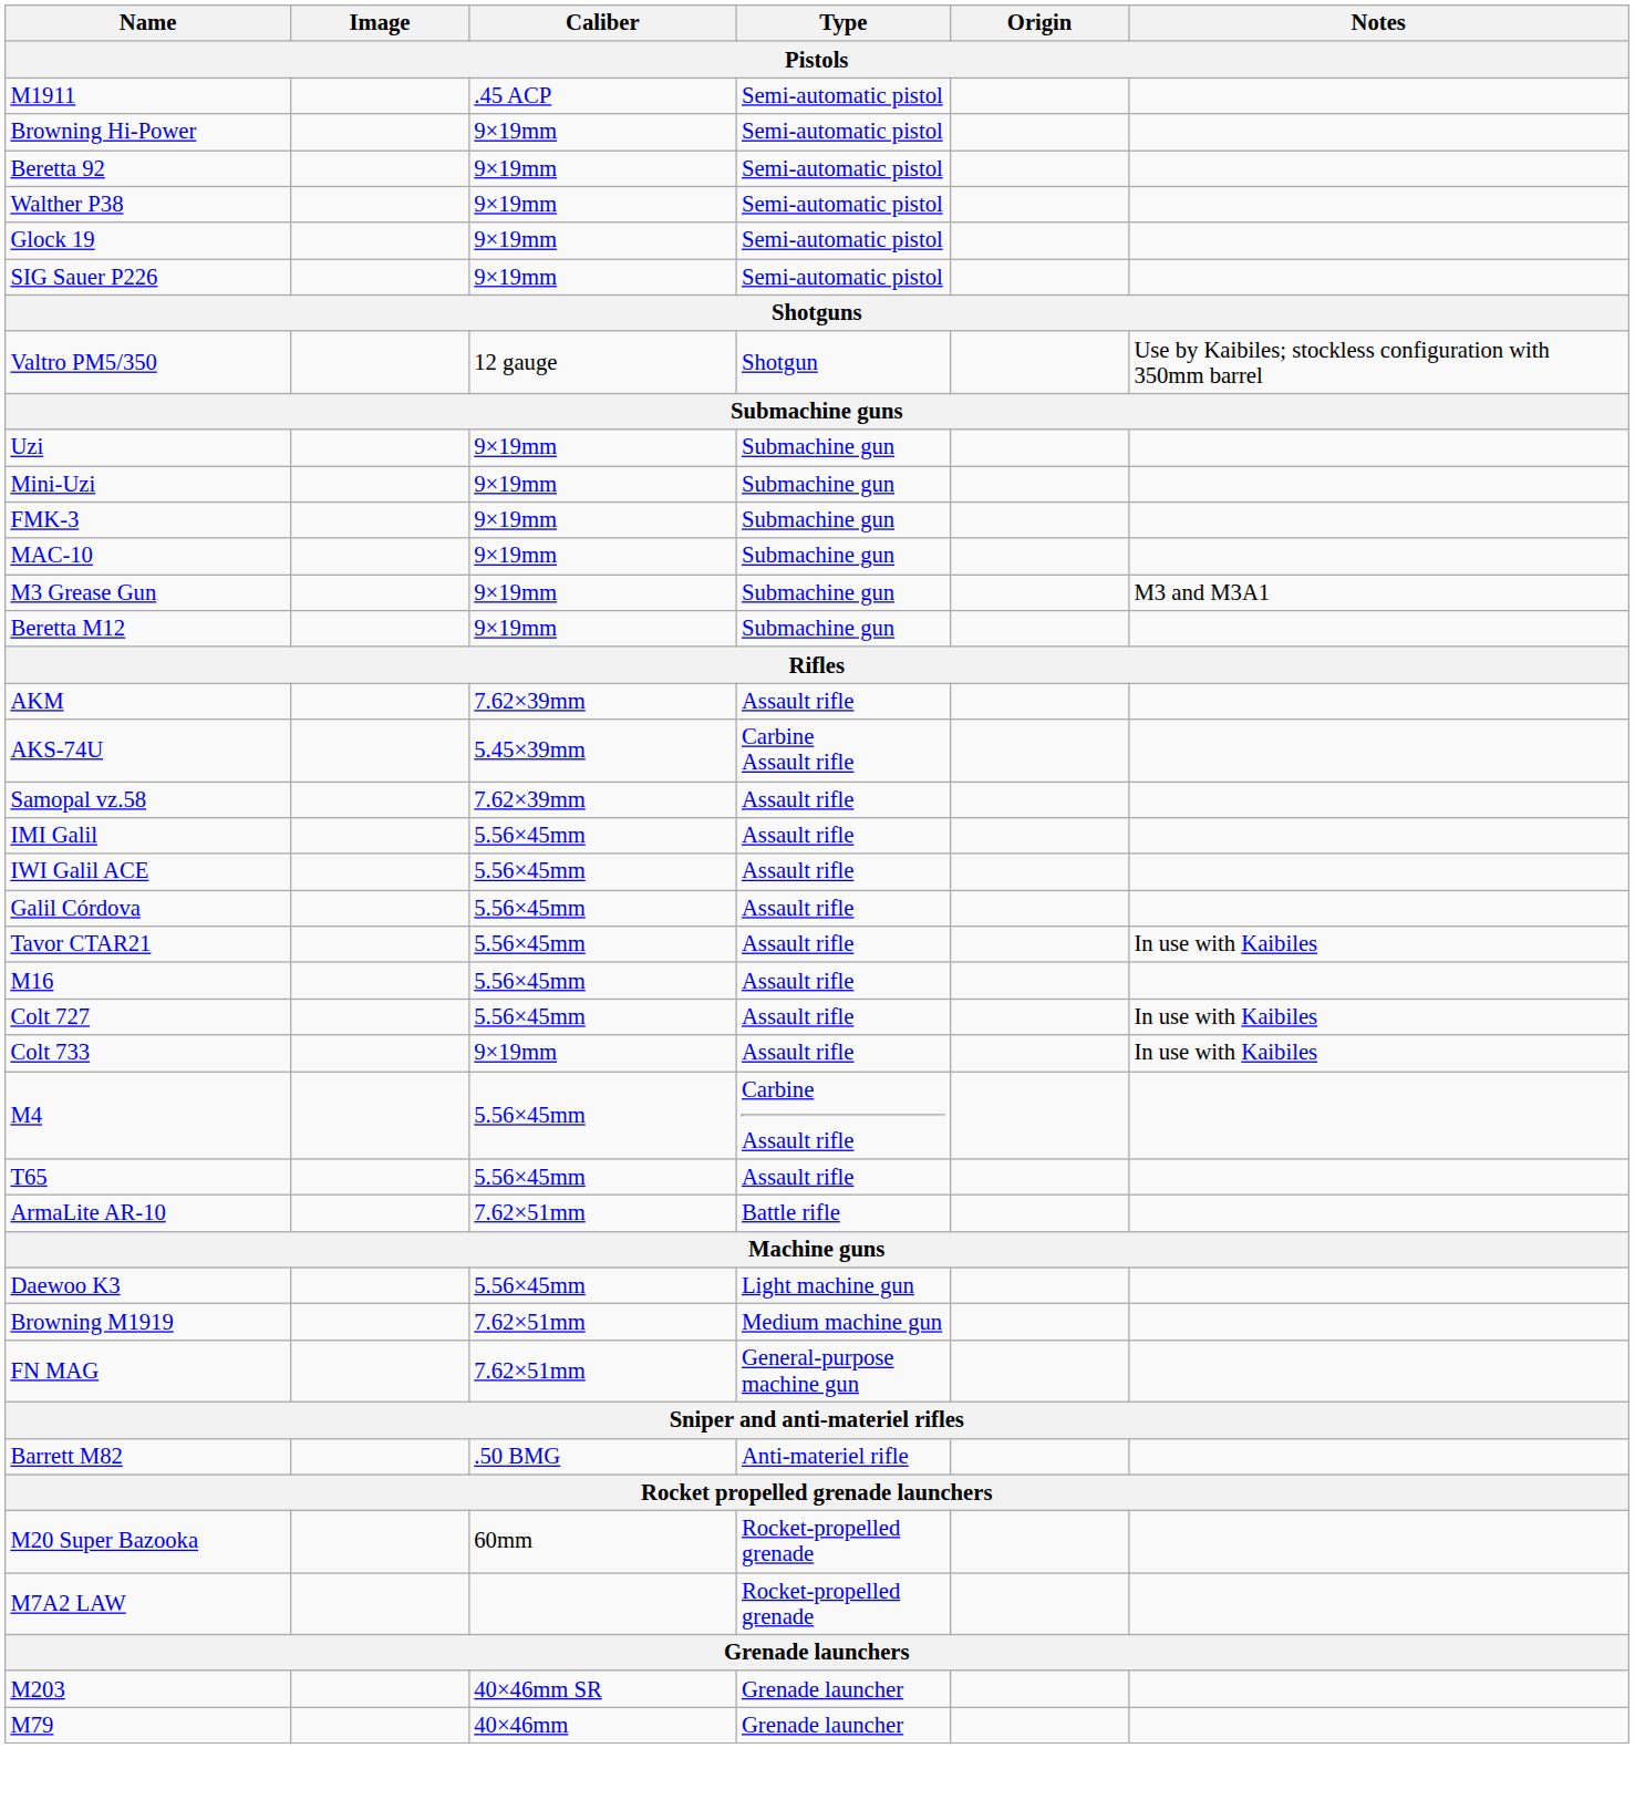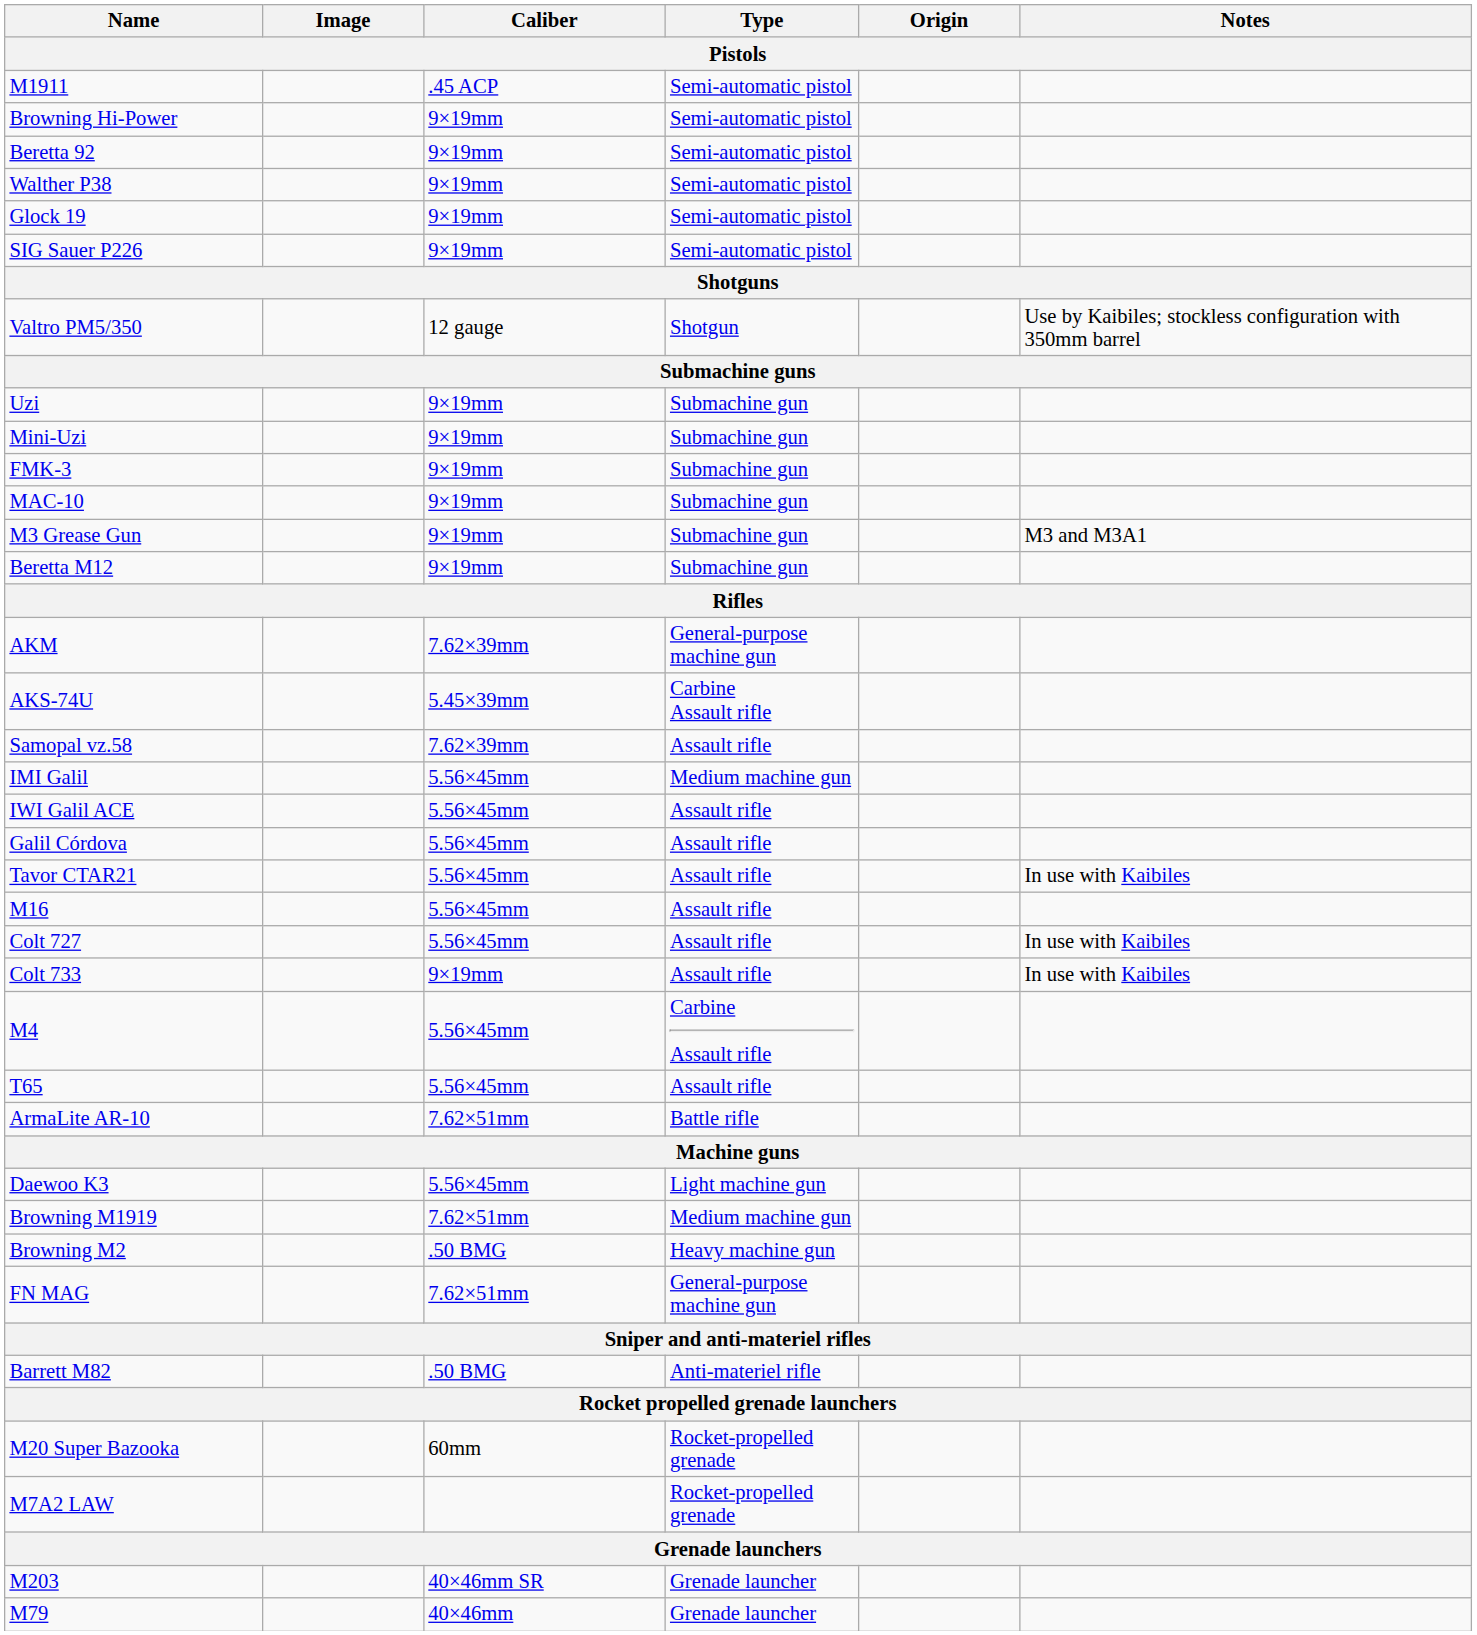 <table class="wikitable" style="width:90%;">
 <tr>
 <th width=16%>Name</th>
 <th width=10%>Image</th>
 <th width=15%>Caliber</th>
 <th width=12%>Type</th>
 <th width=10%>Origin</th>
 <th width=28%>Notes</th>
 </tr>
 <tr>
 <th colspan="6">Pistols</th>
 </tr>
 <tr>
 <td><a href='#'>M1911</a></td>
 <td></td>
 <td><a href='#'>.45 ACP</a></td>
 <td><a href='#'>Semi-automatic pistol</a></td>
 <td></td>
 <td></td>
 </tr>
 <tr>
 <td><a href='#'>Browning Hi-Power</a></td>
 <td></td>
 <td><a href='#'>9×19mm</a></td>
 <td><a href='#'>Semi-automatic pistol</a></td>
 <td></td>
 <td></td>
 </tr>
 <tr>
 <td><a href='#'>Beretta 92</a></td>
 <td></td>
 <td><a href='#'>9×19mm</a></td>
 <td><a href='#'>Semi-automatic pistol</a></td>
 <td></td>
 <td></td>
 </tr>
 <tr>
 <td><a href='#'>Walther P38</a></td>
 <td></td>
 <td><a href='#'>9×19mm</a></td>
 <td><a href='#'>Semi-automatic pistol</a></td>
 <td></td>
 <td></td>
 </tr>
 <tr>
 <td><a href='#'>Glock 19</a></td>
 <td></td>
 <td><a href='#'>9×19mm</a></td>
 <td><a href='#'>Semi-automatic pistol</a></td>
 <td></td>
 <td></td>
 </tr>
 <tr>
 <td><a href='#'>SIG Sauer P226</a></td>
 <td></td>
 <td><a href='#'>9×19mm</a></td>
 <td><a href='#'>Semi-automatic pistol</a></td>
 <td></td>
 <td></td>
 </tr>
 <tr>
 <th colspan="6">Shotguns</th>
 </tr>
 <tr>
 <td><a href='#'>Valtro PM5/350</a></td>
 <td></td>
 <td>12 gauge</td>
 <td><a href='#'>Shotgun</a></td>
 <td></td>
 <td>Use by Kaibiles; stockless configuration with 350mm barrel</td>
 </tr>
 <tr>
 <th colspan="6">Submachine guns</th>
 </tr>
 <tr>
 <td><a href='#'>Uzi</a></td>
 <td></td>
 <td><a href='#'>9×19mm</a></td>
 <td><a href='#'>Submachine gun</a></td>
 <td></td>
 <td></td>
 </tr>
 <tr>
 <td><a href='#'>Mini-Uzi</a></td>
 <td></td>
 <td><a href='#'>9×19mm</a></td>
 <td><a href='#'>Submachine gun</a></td>
 <td></td>
 <td></td>
 </tr>
 <tr>
 <td><a href='#'>FMK-3</a></td>
 <td></td>
 <td><a href='#'>9×19mm</a></td>
 <td><a href='#'>Submachine gun</a></td>
 <td></td>
 <td></td>
 </tr>
 <tr>
 <td><a href='#'>MAC-10</a></td>
 <td></td>
 <td><a href='#'>9×19mm</a></td>
 <td><a href='#'>Submachine gun</a></td>
 <td></td>
 <td></td>
 </tr>
 <tr>
 <td><a href='#'>M3 Grease Gun</a></td>
 <td></td>
 <td><a href='#'>9×19mm</a></td>
 <td><a href='#'>Submachine gun</a></td>
 <td></td>
 <td>M3 and M3A1</td>
 </tr>
 <tr>
 <td><a href='#'>Beretta M12</a></td>
 <td></td>
 <td><a href='#'>9×19mm</a></td>
 <td><a href='#'>Submachine gun</a></td>
 <td></td>
 <td></td>
 </tr>
 <tr>
 <th colspan="6">Rifles</th>
 </tr>
 <tr>
 <td><a href='#'>AKM</a></td>
 <td></td>
 <td><a href='#'>7.62×39mm</a></td>
-<td><a href='#'>Assault rifle</a></td>
+<td><a href='#'>General-purpose machine gun</a></td>
 <td></td>
 <td></td>
 </tr>
 <tr>
 <td><a href='#'>AKS-74U</a></td>
 <td></td>
 <td><a href='#'>5.45×39mm</a></td>
 <td><a href='#'>Carbine</a><br><a href='#'>Assault rifle</a></td>
 <td></td>
 <td></td>
 </tr>
 <tr>
 <td><a href='#'>Samopal vz.58</a></td>
 <td></td>
 <td><a href='#'>7.62×39mm</a></td>
 <td><a href='#'>Assault rifle</a></td>
 <td></td>
 <td></td>
 </tr>
 <tr>
 <td><a href='#'>IMI Galil</a></td>
 <td></td>
 <td><a href='#'>5.56×45mm</a></td>
-<td><a href='#'>Assault rifle</a></td>
+<td><a href='#'>Medium machine gun</a></td>
 <td></td>
 <td></td>
 </tr>
 <tr>
 <td><a href='#'>IWI Galil ACE</a></td>
 <td></td>
 <td><a href='#'>5.56×45mm</a></td>
 <td><a href='#'>Assault rifle</a></td>
 <td></td>
 <td></td>
 </tr>
 <tr>
 <td><a href='#'>Galil Córdova</a></td>
 <td></td>
 <td><a href='#'>5.56×45mm</a></td>
 <td><a href='#'>Assault rifle</a></td>
 <td></td>
 <td></td>
 </tr>
 <tr>
 <td><a href='#'>Tavor CTAR21</a></td>
 <td></td>
 <td><a href='#'>5.56×45mm</a></td>
 <td><a href='#'>Assault rifle</a></td>
 <td></td>
 <td>In use with <a href='#'>Kaibiles</a></td>
 </tr>
 <tr>
 <td><a href='#'>M16</a></td>
 <td></td>
 <td><a href='#'>5.56×45mm</a></td>
 <td><a href='#'>Assault rifle</a></td>
 <td></td>
 <td></td>
 </tr>
 <tr>
 <td><a href='#'>Colt 727</a></td>
 <td></td>
 <td><a href='#'>5.56×45mm</a></td>
 <td><a href='#'>Assault rifle</a></td>
 <td></td>
 <td>In use with <a href='#'>Kaibiles</a></td>
 </tr>
 <tr>
 <td><a href='#'>Colt 733</a></td>
 <td></td>
 <td><a href='#'>9×19mm</a></td>
 <td><a href='#'>Assault rifle</a></td>
 <td></td>
 <td>In use with <a href='#'>Kaibiles</a></td>
 </tr>
 <tr>
 <td><a href='#'>M4</a></td>
 <td></td>
 <td><a href='#'>5.56×45mm</a></td>
 <td><a href='#'>Carbine</a><hr><a href='#'>Assault rifle</a></td>
 <td></td>
 <td></td>
 </tr>
 <tr>
 <td><a href='#'>T65</a></td>
 <td></td>
 <td><a href='#'>5.56×45mm</a></td>
 <td><a href='#'>Assault rifle</a></td>
 <td></td>
 <td></td>
 </tr>
 <tr>
 <td><a href='#'>ArmaLite AR-10</a></td>
 <td></td>
 <td><a href='#'>7.62×51mm</a></td>
 <td><a href='#'>Battle rifle</a></td>
 <td></td>
 <td></td>
 </tr>
 <tr>
 <th colspan="6">Machine guns</th>
 </tr>
 <tr>
 <td><a href='#'>Daewoo K3</a></td>
 <td></td>
 <td><a href='#'>5.56×45mm</a></td>
 <td><a href='#'>Light machine gun</a></td>
 <td></td>
 <td></td>
 </tr>
 <tr>
 <td><a href='#'>Browning M1919</a></td>
 <td></td>
 <td><a href='#'>7.62×51mm</a></td>
 <td><a href='#'>Medium machine gun</a></td>
 <td></td>
 <td></td>
 </tr>
 <tr>
+<td><a href='#'>Browning M2</a></td>
+<td></td>
+<td><a href='#'>.50 BMG</a></td>
+<td><a href='#'>Heavy machine gun</a></td>
+<td></td>
+<td></td>
+</tr>
+<tr>
 <td><a href='#'>FN MAG</a></td>
 <td></td>
 <td><a href='#'>7.62×51mm</a></td>
 <td><a href='#'>General-purpose machine gun</a></td>
 <td></td>
 <td></td>
 </tr>
 <tr>
 <th colspan="6">Sniper and anti-materiel rifles</th>
 </tr>
 <tr>
 <td><a href='#'>Barrett M82</a></td>
 <td></td>
 <td><a href='#'>.50 BMG</a></td>
 <td><a href='#'>Anti-materiel rifle</a></td>
 <td></td>
 <td></td>
 </tr>
 <tr>
 <th colspan="6">Rocket propelled grenade launchers</th>
 </tr>
 <tr>
 <td><a href='#'>M20 Super Bazooka</a></td>
 <td></td>
 <td>60mm</td>
 <td><a href='#'>Rocket-propelled grenade</a></td>
 <td></td>
 <td></td>
 </tr>
 <tr>
 <td><a href='#'>M7A2 LAW</a></td>
 <td></td>
 <td></td>
 <td><a href='#'>Rocket-propelled grenade</a></td>
 <td></td>
 <td></td>
 </tr>
 <tr>
 <th colspan="6">Grenade launchers</th>
 </tr>
 <tr>
 <td><a href='#'>M203</a></td>
 <td></td>
 <td><a href='#'>40×46mm SR</a></td>
 <td><a href='#'>Grenade launcher</a></td>
 <td></td>
 <td></td>
 </tr>
 <tr>
 <td><a href='#'>M79</a></td>
 <td></td>
 <td><a href='#'>40×46mm</a></td>
 <td><a href='#'>Grenade launcher</a></td>
 <td></td>
 <td></td>
 </tr>
 </table>
